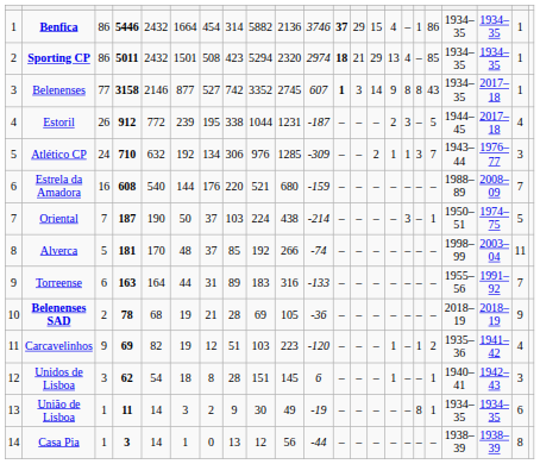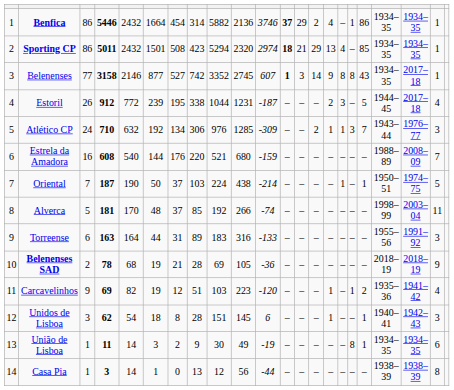 <table class="wikitable sortable" style="text-align:center;" style="font-size:93%;">
 <tr>
 <th></th>
 <th></th>
 <th></th>
 <th></th>
 <th></th>
 <th></th>
 <th></th>
 <th></th>
 <th></th>
 <th></th>
 <th></th>
 <th></th>
 <th></th>
 <th></th>
 <th></th>
 <th></th>
 <th></th>
 <th></th>
 <th></th>
 <th></th>
 <th></th>
 </tr>
 <tr style="text-align:center;">
 <td>1</td>
 <td><strong><a href='#'>Benfica</a></strong></td>
 <td>86</td>
 <td><strong>5446</strong></td>
 <td>2432</td>
 <td>1664</td>
 <td>454</td>
 <td>314</td>
 <td>5882</td>
 <td>2136</td>
 <td><em>3746</em></td>
 <td><strong>37</strong></td>
 <td>29</td>
-<td>15</td>
+<td>2</td>
 <td>4</td>
 <td>–</td>
 <td>1</td>
 <td>86</td>
 <td>1934–35</td>
 <td><a href='#'>1934–35</a></td>
 <td>1</td>
 <td></td>
 </tr>
 <tr style="text-align:center;">
 <td>2</td>
 <td><strong><a href='#'>Sporting CP</a></strong></td>
 <td>86</td>
 <td><strong>5011</strong></td>
 <td>2432</td>
 <td>1501</td>
 <td>508</td>
 <td>423</td>
 <td>5294</td>
 <td>2320</td>
 <td><em>2974</em></td>
 <td><strong>18</strong></td>
 <td>21</td>
 <td>29</td>
 <td>13</td>
 <td>4</td>
 <td>–</td>
 <td>85</td>
 <td>1934–35</td>
 <td><a href='#'>1934–35</a></td>
 <td>1</td>
 <td></td>
 </tr>
 <tr style="text-align:center;">
 <td>3</td>
 <td><a href='#'>Belenenses</a></td>
 <td>77</td>
 <td><strong>3158</strong></td>
 <td>2146</td>
 <td>877</td>
 <td>527</td>
 <td>742</td>
 <td>3352</td>
 <td>2745</td>
 <td><em>607</em></td>
 <td><strong>1</strong></td>
 <td>3</td>
 <td>14</td>
 <td>9</td>
 <td>8</td>
 <td>8</td>
 <td>43</td>
 <td>1934–35</td>
 <td><a href='#'>2017–18</a></td>
 <td>1</td>
 <td></td>
 </tr>
 <tr style="text-align:center;">
 <td>4</td>
 <td><a href='#'>Estoril</a></td>
 <td>26</td>
 <td><strong>912</strong></td>
 <td>772</td>
 <td>239</td>
 <td>195</td>
 <td>338</td>
 <td>1044</td>
 <td>1231</td>
 <td><em>-187</em></td>
 <td>–</td>
 <td>–</td>
 <td>–</td>
 <td>2</td>
 <td>3</td>
 <td>–</td>
 <td>5</td>
 <td>1944–45</td>
 <td><a href='#'>2017–18</a></td>
 <td>4</td>
 <td></td>
 </tr>
 <tr style="text-align:center;">
 <td>5</td>
 <td><a href='#'>Atlético CP</a></td>
 <td>24</td>
 <td><strong>710</strong></td>
 <td>632</td>
 <td>192</td>
 <td>134</td>
 <td>306</td>
 <td>976</td>
 <td>1285</td>
 <td><em>-309</em></td>
 <td>–</td>
 <td>–</td>
 <td>2</td>
 <td>1</td>
 <td>1</td>
 <td>3</td>
 <td>7</td>
 <td>1943–44</td>
 <td><a href='#'>1976–77</a></td>
 <td>3</td>
 <td></td>
 </tr>
 <tr style="text-align:center;">
 <td>6</td>
 <td><a href='#'>Estrela da Amadora</a></td>
 <td>16</td>
 <td><strong>608</strong></td>
 <td>540</td>
 <td>144</td>
 <td>176</td>
 <td>220</td>
 <td>521</td>
 <td>680</td>
 <td><em>-159</em></td>
 <td>–</td>
 <td>–</td>
 <td>–</td>
 <td>–</td>
 <td>–</td>
 <td>–</td>
 <td>–</td>
 <td>1988–89</td>
 <td><a href='#'>2008–09</a></td>
 <td>7</td>
 <td></td>
 </tr>
 <tr style="text-align:center;">
 <td>7</td>
 <td><a href='#'>Oriental</a></td>
 <td>7</td>
 <td><strong>187</strong></td>
 <td>190</td>
 <td>50</td>
 <td>37</td>
 <td>103</td>
 <td>224</td>
 <td>438</td>
 <td><em>-214</em></td>
 <td>–</td>
 <td>–</td>
 <td>–</td>
 <td>–</td>
-<td>3</td>
+<td>1</td>
 <td>–</td>
 <td>1</td>
 <td>1950–51</td>
 <td><a href='#'>1974–75</a></td>
 <td>5</td>
 <td></td>
 </tr>
 <tr style="text-align:center;">
 <td>8</td>
 <td><a href='#'>Alverca</a></td>
 <td>5</td>
 <td><strong>181</strong></td>
 <td>170</td>
 <td>48</td>
 <td>37</td>
 <td>85</td>
 <td>192</td>
 <td>266</td>
 <td><em>-74</em></td>
 <td>–</td>
 <td>–</td>
 <td>–</td>
 <td>–</td>
 <td>–</td>
 <td>–</td>
 <td>–</td>
 <td>1998–99</td>
 <td><a href='#'>2003–04</a></td>
 <td>11</td>
 <td></td>
 </tr>
 <tr style="text-align:center;">
 <td>9</td>
 <td><a href='#'>Torreense</a></td>
 <td>6</td>
 <td><strong>163</strong></td>
 <td>164</td>
 <td>44</td>
 <td>31</td>
 <td>89</td>
 <td>183</td>
 <td>316</td>
 <td><em>-133</em></td>
 <td>–</td>
 <td>–</td>
 <td>–</td>
 <td>–</td>
 <td>–</td>
 <td>–</td>
 <td>–</td>
 <td>1955–56</td>
 <td><a href='#'>1991–92</a></td>
-<td>7</td>
+<td>3</td>
 <td></td>
 </tr>
 <tr style="text-align:center;">
 <td>10</td>
 <td><strong><a href='#'>Belenenses SAD</a></strong></td>
 <td>2</td>
 <td><strong>78</strong></td>
 <td>68</td>
 <td>19</td>
 <td>21</td>
 <td>28</td>
 <td>69</td>
 <td>105</td>
 <td><em>-36</em></td>
 <td>–</td>
 <td>–</td>
 <td>–</td>
 <td>–</td>
 <td>–</td>
 <td>–</td>
 <td>–</td>
 <td>2018–19</td>
 <td><a href='#'>2018–19</a></td>
 <td>9</td>
 <td></td>
 </tr>
 <tr style="text-align:center;">
 <td>11</td>
 <td><a href='#'>Carcavelinhos</a></td>
 <td>9</td>
 <td><strong>69</strong></td>
 <td>82</td>
 <td>19</td>
 <td>12</td>
 <td>51</td>
 <td>103</td>
 <td>223</td>
 <td><em>-120</em></td>
 <td>–</td>
 <td>–</td>
 <td>–</td>
 <td>1</td>
 <td>–</td>
 <td>1</td>
 <td>2</td>
 <td>1935–36</td>
 <td><a href='#'>1941–42</a></td>
 <td>4</td>
 <td></td>
 </tr>
 <tr style="text-align:center;">
 <td>12</td>
 <td><a href='#'>Unidos de Lisboa</a></td>
 <td>3</td>
 <td><strong>62</strong></td>
 <td>54</td>
 <td>18</td>
 <td>8</td>
 <td>28</td>
 <td>151</td>
 <td>145</td>
 <td><em>6</em></td>
 <td>–</td>
 <td>–</td>
 <td>–</td>
 <td>1</td>
 <td>–</td>
 <td>–</td>
 <td>1</td>
 <td>1940–41</td>
 <td><a href='#'>1942–43</a></td>
 <td>3</td>
 <td></td>
 </tr>
 <tr style="text-align:center;">
 <td>13</td>
 <td><a href='#'>União de Lisboa</a></td>
 <td>1</td>
 <td><strong>11</strong></td>
 <td>14</td>
 <td>3</td>
 <td>2</td>
 <td>9</td>
 <td>30</td>
 <td>49</td>
 <td><em>-19</em></td>
 <td>–</td>
 <td>–</td>
 <td>–</td>
 <td>–</td>
 <td>–</td>
 <td>8</td>
 <td>1</td>
 <td>1934–35</td>
 <td><a href='#'>1934–35</a></td>
 <td>6</td>
 <td></td>
 </tr>
 <tr style="text-align:center;">
 <td>14</td>
 <td><a href='#'>Casa Pia</a></td>
 <td>1</td>
 <td><strong>3</strong></td>
 <td>14</td>
 <td>1</td>
 <td>0</td>
 <td>13</td>
 <td>12</td>
 <td>56</td>
 <td><em>-44</em></td>
 <td>–</td>
 <td>–</td>
 <td>–</td>
 <td>–</td>
 <td>–</td>
 <td>–</td>
 <td>–</td>
 <td>1938–39</td>
 <td><a href='#'>1938–39</a></td>
 <td>8</td>
 <td></td>
 </tr>
 </table>
